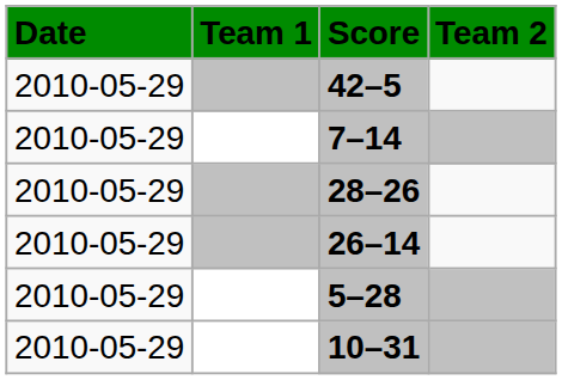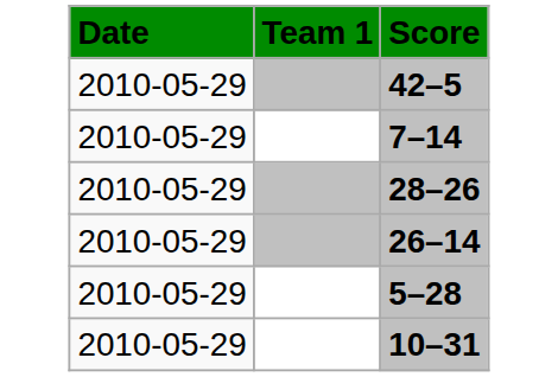 <table class="wikitable" style="margin:0.5em auto; font-size:95%">
 <tr bgcolor="#008B00">
 <td><strong>Date</strong></td>
 <td><strong>Team 1</strong></td>
 <td><strong>Score</strong></td>
-<td><strong>Team 2</strong></td>
 </tr>
 <tr>
 <td>2010-05-29</td>
 <td bgcolor="silver"></td>
 <td bgcolor="silver"><strong>42–5</strong></td>
-<td></td>
 </tr>
 <tr>
 <td>2010-05-29</td>
 <td bgcolor="white"></td>
 <td bgcolor="silver"><strong>7–14</strong></td>
-<td bgcolor="silver"></td>
 </tr>
 <tr>
 <td>2010-05-29</td>
 <td bgcolor="silver"></td>
 <td bgcolor="silver"><strong>28–26</strong></td>
-<td></td>
 </tr>
 <tr>
 <td>2010-05-29</td>
 <td bgcolor="silver"></td>
 <td bgcolor="silver"><strong>26–14</strong></td>
-<td></td>
 </tr>
 <tr>
 <td>2010-05-29</td>
 <td bgcolor="white"></td>
 <td bgcolor="silver"><strong>5–28</strong></td>
-<td bgcolor="silver"></td>
 </tr>
 <tr>
 <td>2010-05-29</td>
 <td bgcolor="white"></td>
 <td bgcolor="silver"><strong>10–31</strong></td>
-<td bgcolor="silver"></td>
 </tr>
 </table>
